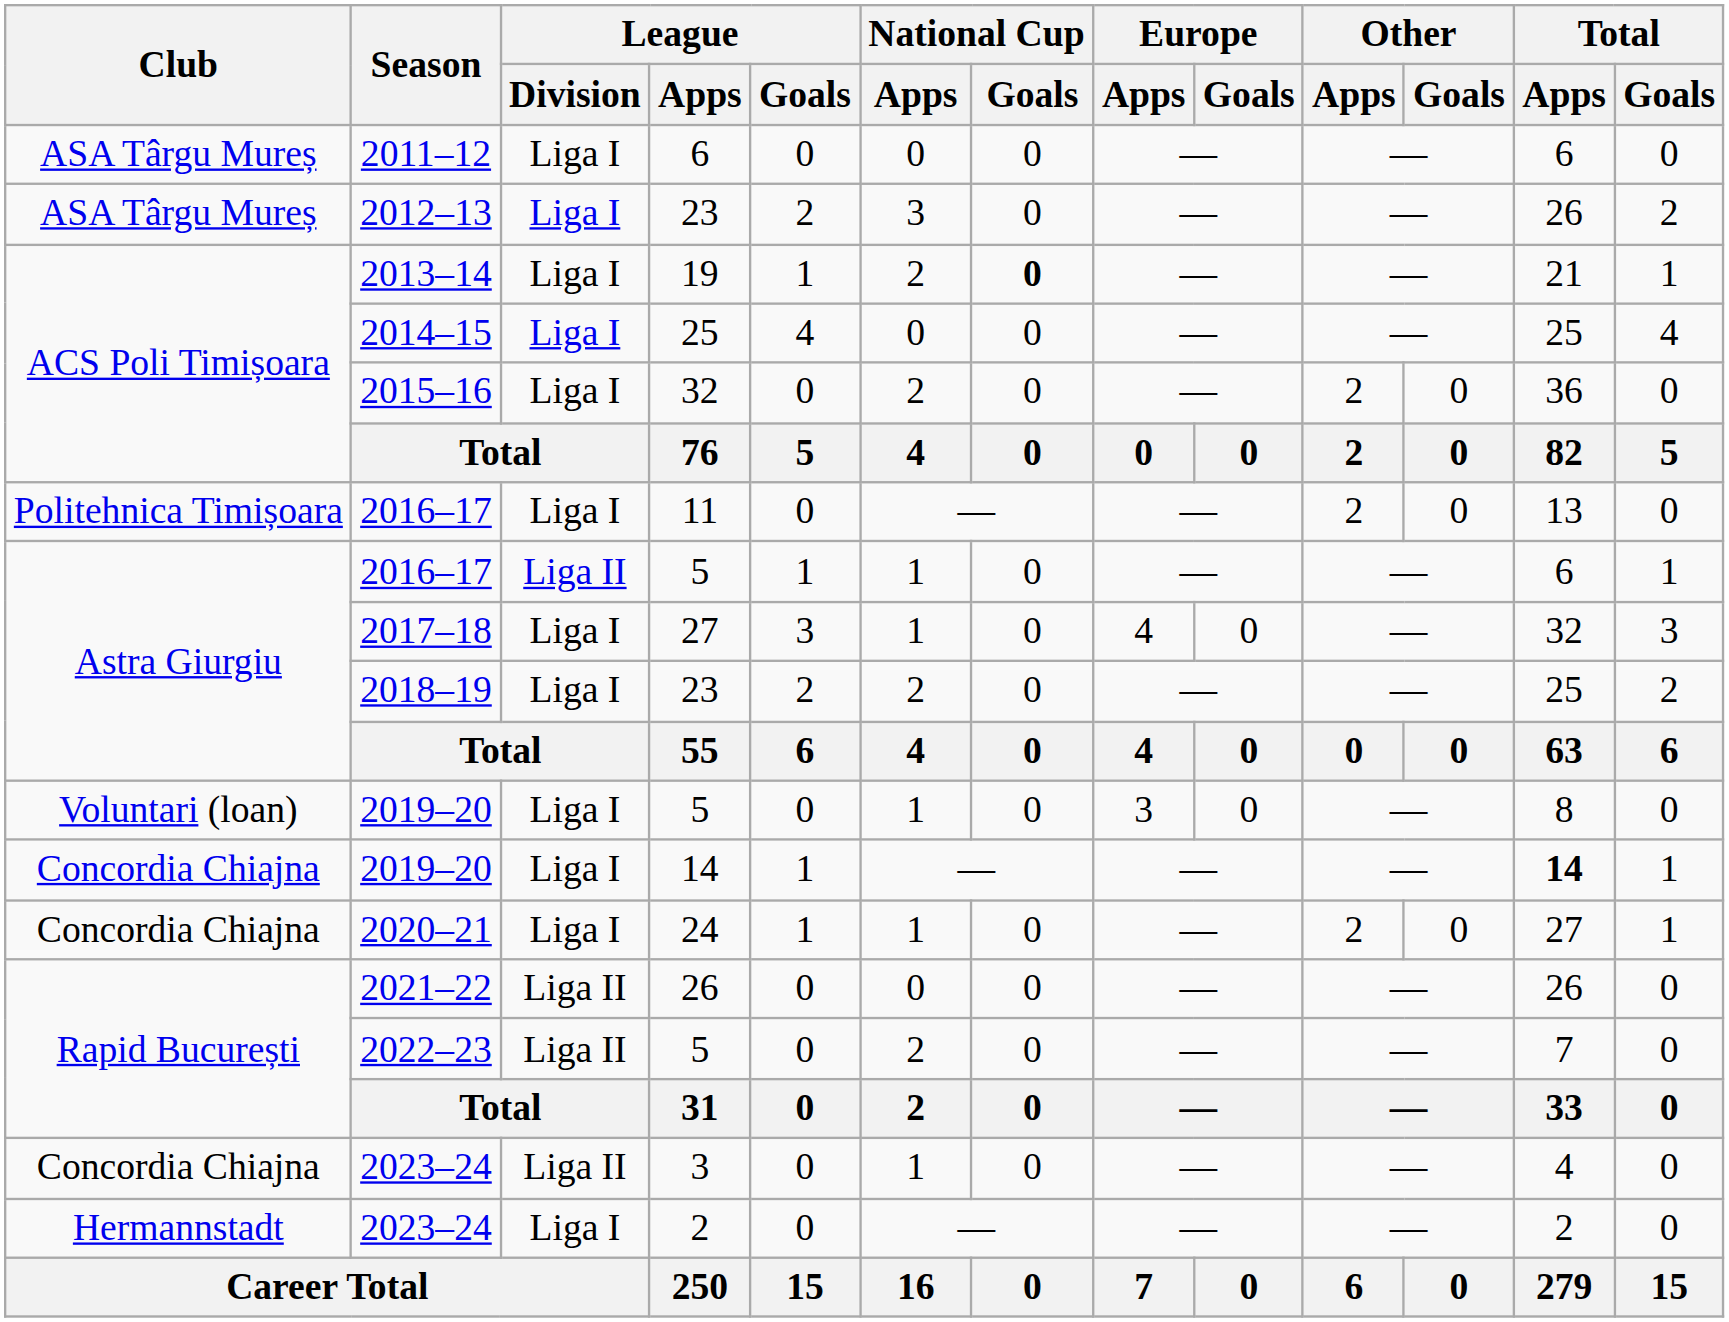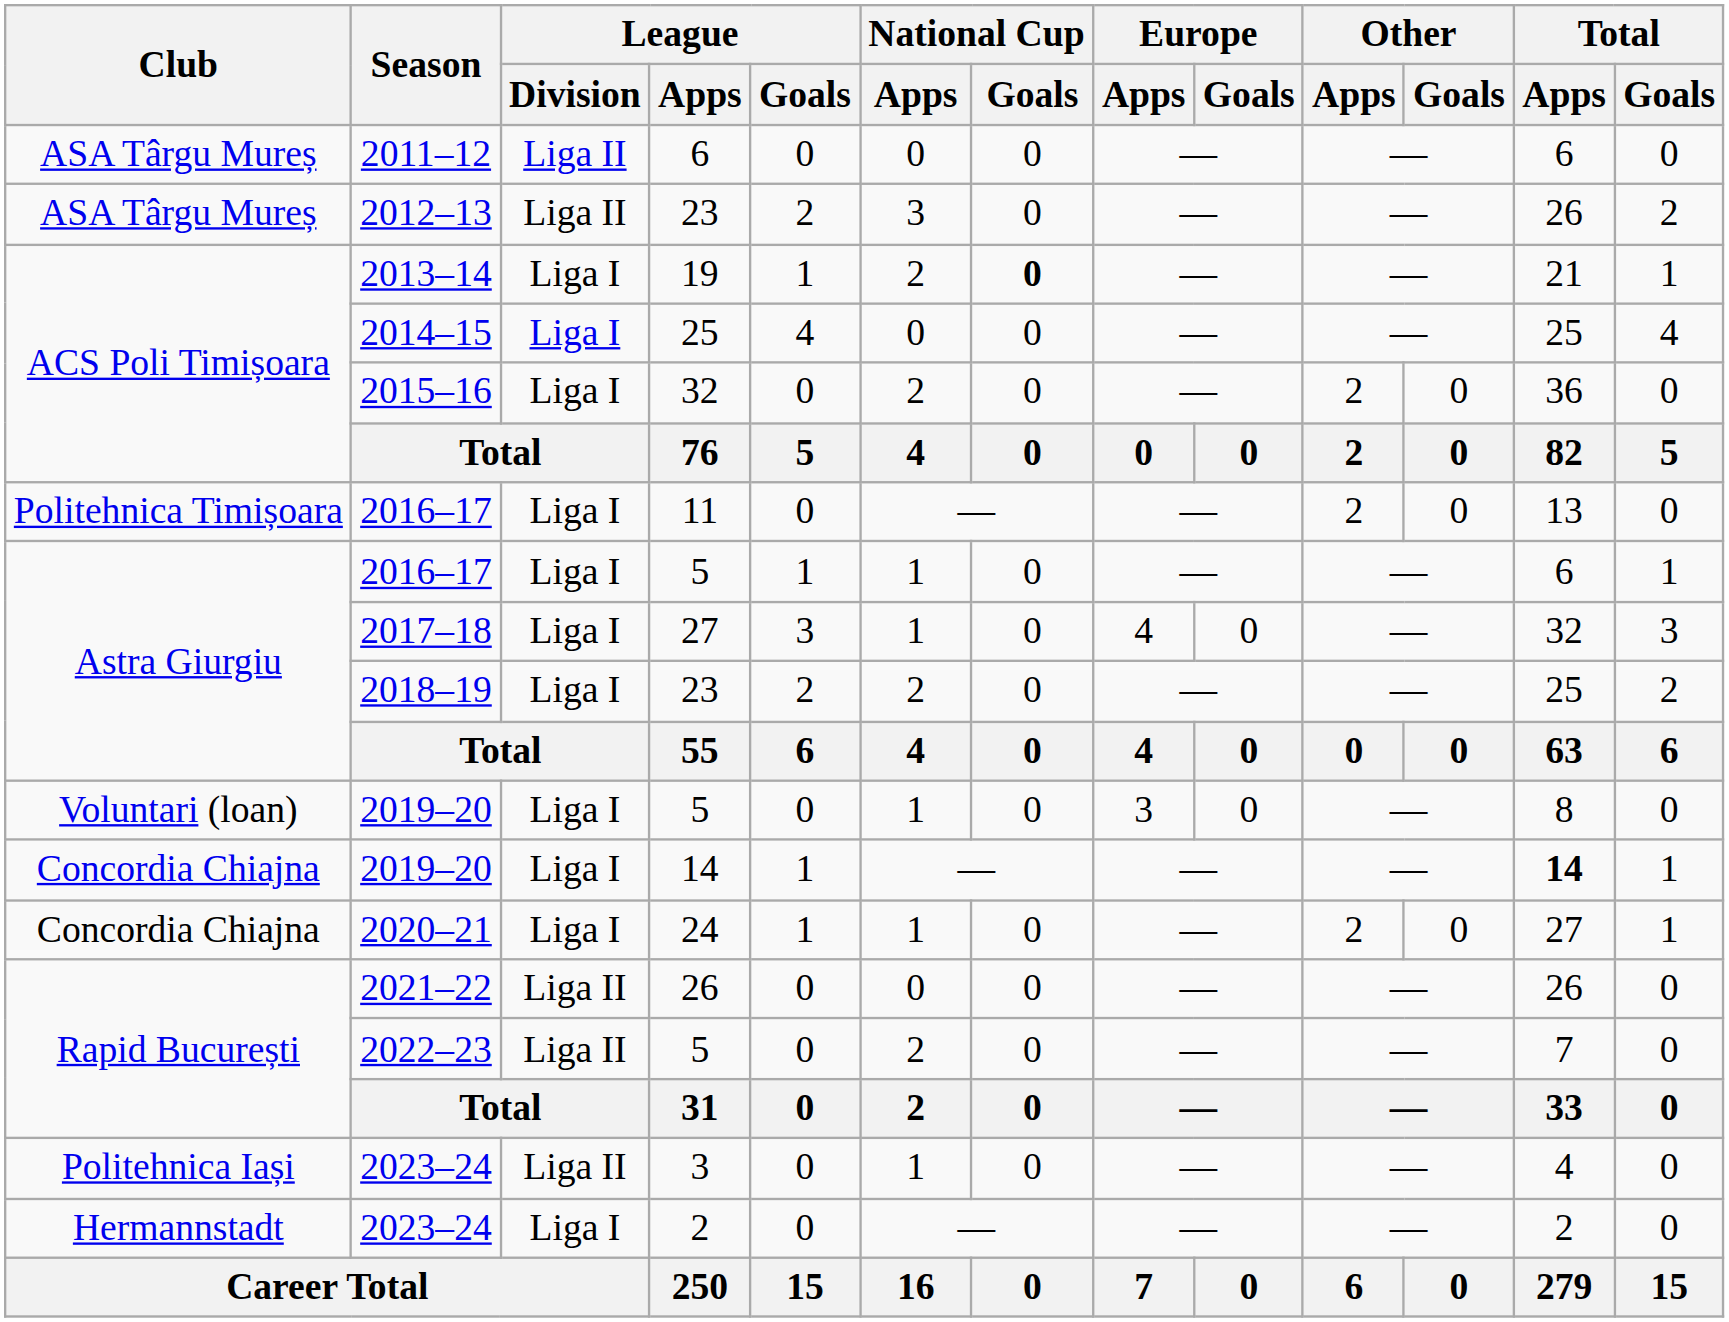 <table class=wikitable style=text-align:center>
 <tr>
 <th rowspan=2>Club</th>
 <th rowspan=2>Season</th>
 <th colspan=3>League</th>
 <th colspan=2>National Cup</th>
 <th colspan=2>Europe</th>
 <th colspan=2>Other</th>
 <th colspan=2>Total</th>
 </tr>
 <tr>
 <th>Division</th>
 <th>Apps</th>
 <th>Goals</th>
 <th>Apps</th>
 <th>Goals</th>
 <th>Apps</th>
 <th>Goals</th>
 <th>Apps</th>
 <th>Goals</th>
 <th>Apps</th>
 <th>Goals</th>
 </tr>
 <tr>
 <td><a href='#'>ASA Târgu Mureș</a></td>
 <td><a href='#'>2011–12</a></td>
-<td rowspan="1">Liga I</td>
+<td rowspan="1"><a href='#'>Liga II</a></td>
 <td>6</td>
 <td>0</td>
 <td>0</td>
 <td>0</td>
 <td colspan="2">—</td>
 <td colspan="2">—</td>
 <td>6</td>
 <td>0</td>
 </tr>
 <tr>
 <td><a href='#'>ASA Târgu Mureș</a></td>
 <td><a href='#'>2012–13</a></td>
-<td rowspan="1"><a href='#'>Liga I</a></td>
+<td rowspan="1">Liga II</td>
 <td>23</td>
 <td>2</td>
 <td>3</td>
 <td>0</td>
 <td colspan="2">—</td>
 <td colspan="2">—</td>
 <td>26</td>
 <td>2</td>
 </tr>
 <tr>
 <td rowspan="4"><a href='#'>ACS Poli Timișoara</a></td>
 <td><a href='#'>2013–14</a></td>
 <td rowspan="1">Liga I</td>
 <td>19</td>
 <td>1</td>
 <td>2</td>
 <td><strong>0</strong></td>
 <td colspan="2">—</td>
 <td colspan="2">—</td>
 <td>21</td>
 <td>1</td>
 </tr>
 <tr>
 <td><a href='#'>2014–15</a></td>
 <td rowspan="1"><a href='#'>Liga I</a></td>
 <td>25</td>
 <td>4</td>
 <td>0</td>
 <td>0</td>
 <td colspan="2">—</td>
 <td colspan="2">—</td>
 <td>25</td>
 <td>4</td>
 </tr>
 <tr>
 <td><a href='#'>2015–16</a></td>
 <td rowspan="1">Liga I</td>
 <td>32</td>
 <td>0</td>
 <td>2</td>
 <td>0</td>
 <td colspan="2">—</td>
 <td>2</td>
 <td>0</td>
 <td>36</td>
 <td>0</td>
 </tr>
 <tr>
 <th colspan="2">Total</th>
 <th>76</th>
 <th>5</th>
 <th>4</th>
 <th>0</th>
 <th>0</th>
 <th>0</th>
 <th>2</th>
 <th>0</th>
 <th>82</th>
 <th>5</th>
 </tr>
 <tr>
 <td><a href='#'>Politehnica Timișoara</a></td>
 <td><a href='#'>2016–17</a></td>
 <td rowspan="1">Liga I</td>
 <td>11</td>
 <td>0</td>
 <td colspan="2">—</td>
 <td colspan="2">—</td>
 <td>2</td>
 <td>0</td>
 <td>13</td>
 <td>0</td>
 </tr>
 <tr>
 <td rowspan="4"><a href='#'>Astra Giurgiu</a></td>
 <td><a href='#'>2016–17</a></td>
-<td rowspan="1"><a href='#'>Liga II</a></td>
+<td rowspan="1">Liga I</td>
 <td>5</td>
 <td>1</td>
 <td>1</td>
 <td>0</td>
 <td colspan="2">—</td>
 <td colspan="2">—</td>
 <td>6</td>
 <td>1</td>
 </tr>
 <tr>
 <td><a href='#'>2017–18</a></td>
 <td rowspan="1">Liga I</td>
 <td>27</td>
 <td>3</td>
 <td>1</td>
 <td>0</td>
 <td>4</td>
 <td>0</td>
 <td colspan="2">—</td>
 <td>32</td>
 <td>3</td>
 </tr>
 <tr>
 <td><a href='#'>2018–19</a></td>
 <td rowspan="1">Liga I</td>
 <td>23</td>
 <td>2</td>
 <td>2</td>
 <td>0</td>
 <td colspan="2">—</td>
 <td colspan="2">—</td>
 <td>25</td>
 <td>2</td>
 </tr>
 <tr>
 <th colspan="2">Total</th>
 <th>55</th>
 <th>6</th>
 <th>4</th>
 <th>0</th>
 <th>4</th>
 <th>0</th>
 <th>0</th>
 <th>0</th>
 <th>63</th>
 <th>6</th>
 </tr>
 <tr>
 <td><a href='#'>Voluntari</a> (loan)</td>
 <td><a href='#'>2019–20</a></td>
 <td rowspan="1">Liga I</td>
 <td>5</td>
 <td>0</td>
 <td>1</td>
 <td>0</td>
 <td>3</td>
 <td>0</td>
 <td colspan="2">—</td>
 <td>8</td>
 <td>0</td>
 </tr>
 <tr>
 <td><a href='#'>Concordia Chiajna</a></td>
 <td><a href='#'>2019–20</a></td>
 <td rowspan="1">Liga I</td>
 <td>14</td>
 <td>1</td>
 <td colspan="2">—</td>
 <td colspan="2">—</td>
 <td colspan="2">—</td>
 <td><strong>14</strong></td>
 <td>1</td>
 </tr>
 <tr>
 <td>Concordia Chiajna</td>
 <td><a href='#'>2020–21</a></td>
 <td rowspan="1">Liga I</td>
 <td>24</td>
 <td>1</td>
 <td>1</td>
 <td>0</td>
 <td colspan="2">—</td>
 <td>2</td>
 <td>0</td>
 <td>27</td>
 <td>1</td>
 </tr>
 <tr>
 <td rowspan="3"><a href='#'>Rapid București</a></td>
 <td><a href='#'>2021–22</a></td>
 <td rowspan="1">Liga II</td>
 <td>26</td>
 <td>0</td>
 <td>0</td>
 <td>0</td>
 <td colspan="2">—</td>
 <td colspan="2">—</td>
 <td>26</td>
 <td>0</td>
 </tr>
 <tr>
 <td><a href='#'>2022–23</a></td>
 <td rowspan="1">Liga II</td>
 <td>5</td>
 <td>0</td>
 <td>2</td>
 <td>0</td>
 <td colspan="2">—</td>
 <td colspan="2">—</td>
 <td>7</td>
 <td>0</td>
 </tr>
 <tr>
 <th colspan="2">Total</th>
 <th>31</th>
 <th>0</th>
 <th>2</th>
 <th>0</th>
 <th colspan="2">—</th>
 <th colspan="2">—</th>
 <th>33</th>
 <th>0</th>
 </tr>
 <tr>
-<td>Concordia Chiajna</td>
+<td><a href='#'>Politehnica Iași</a></td>
 <td><a href='#'>2023–24</a></td>
 <td rowspan="1">Liga II</td>
 <td>3</td>
 <td>0</td>
 <td>1</td>
 <td>0</td>
 <td colspan="2">—</td>
 <td colspan="2">—</td>
 <td>4</td>
 <td>0</td>
 </tr>
 <tr>
 <td><a href='#'>Hermannstadt</a></td>
 <td><a href='#'>2023–24</a></td>
 <td rowspan="1">Liga I</td>
 <td>2</td>
 <td>0</td>
 <td colspan="2">—</td>
 <td colspan="2">—</td>
 <td colspan="2">—</td>
 <td>2</td>
 <td>0</td>
 </tr>
 <tr>
 <th colspan="3">Career Total</th>
 <th>250</th>
 <th>15</th>
 <th>16</th>
 <th>0</th>
 <th>7</th>
 <th>0</th>
 <th>6</th>
 <th>0</th>
 <th>279</th>
 <th>15</th>
 </tr>
 </table>
